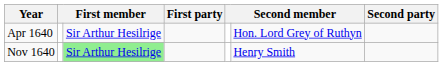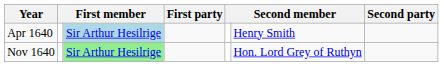 <table class="wikitable">
 <tr>
 <th>Year</th>
 <th colspan="2">First member</th>
 <th>First party</th>
 <th colspan="2">Second member</th>
 <th>Second party</th>
 </tr>
 <tr>
 <td>Apr 1640</td>
 <td style="color:inherit;background-color: white"></td>
-<td><a href='#'>Sir Arthur Hesilrige</a> </td>
+<td style="background: lightblue;"><a href='#'>Sir Arthur Hesilrige</a> </td>
 <td></td>
 <td style="color:inherit;background-color: white"></td>
-<td><a href='#'>Hon. Lord Grey of Ruthyn</a>  </td>
+<td><a href='#'>Henry Smith</a>  </td>
 <td></td>
 </tr>
 <tr>
 <td>Nov 1640</td>
 <td style="color:inherit;background-color: white"></td>
 <td style="background: lightgreen;"><a href='#'>Sir Arthur Hesilrige</a> </td>
 <td></td>
 <td style="color:inherit;background-color: white"></td>
-<td><a href='#'>Henry Smith</a>  </td>
+<td><a href='#'>Hon. Lord Grey of Ruthyn</a>  </td>
 <td></td>
 </tr>
 </table>
